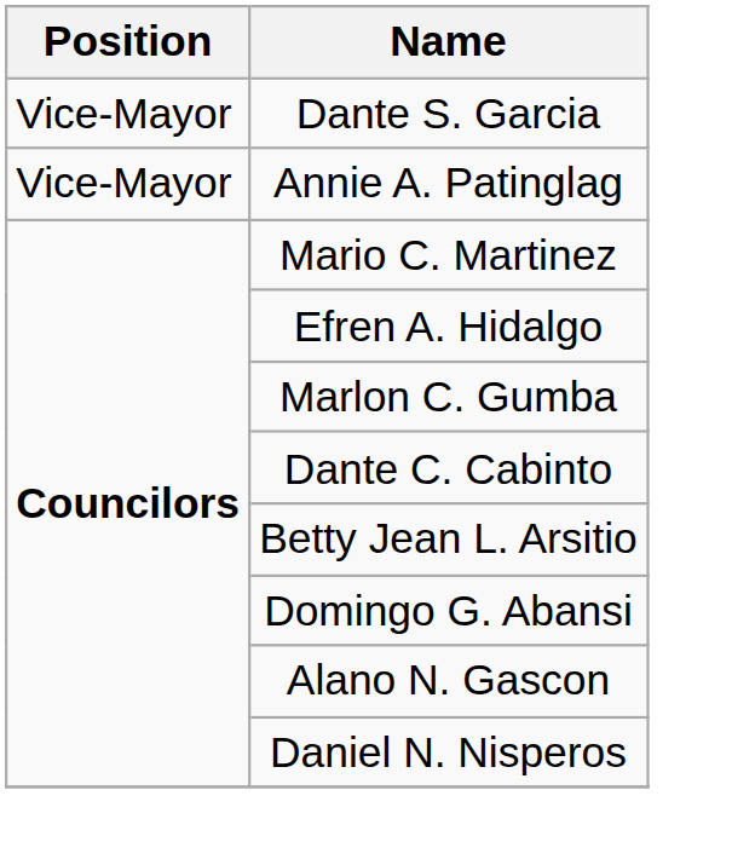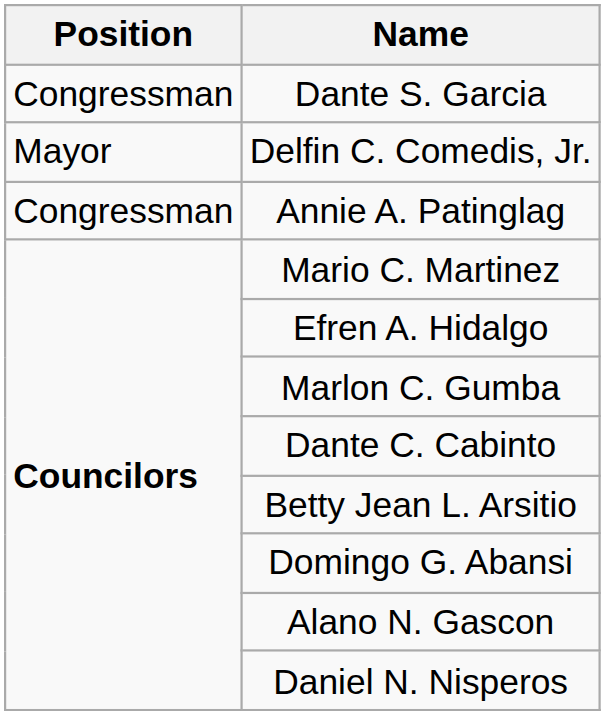 <table class="wikitable" style="line-height:1.20em; font-size:100%;">
 <tr>
 <th>Position</th>
 <th>Name</th>
 </tr>
 <tr>
-<td>Vice-Mayor</td>
+<td>Congressman</td>
 <td style="text-align:center;">Dante S. Garcia</td>
 </tr>
 <tr>
-<td>Vice-Mayor</td>
+<td>Mayor</td>
+<td style="text-align:center;">Delfin C. Comedis, Jr.</td>
+</tr>
+<tr>
+<td>Congressman</td>
 <td style="text-align:center;">Annie A. Patinglag</td>
 </tr>
 <tr>
 <td rowspan=8><strong>Councilors</strong></td>
 <td style="text-align:center;">Mario C. Martinez</td>
 </tr>
 <tr>
 <td style="text-align:center;">Efren A. Hidalgo</td>
 </tr>
 <tr>
 <td style="text-align:center;">Marlon C. Gumba</td>
 </tr>
 <tr>
 <td style="text-align:center;">Dante C. Cabinto</td>
 </tr>
 <tr>
 <td style="text-align:center;">Betty Jean L. Arsitio</td>
 </tr>
 <tr>
 <td style="text-align:center;">Domingo G. Abansi</td>
 </tr>
 <tr>
 <td style="text-align:center;">Alano N. Gascon</td>
 </tr>
 <tr>
 <td style="text-align:center;">Daniel N. Nisperos</td>
 </tr>
 <tr>
 </tr>
 </table>
